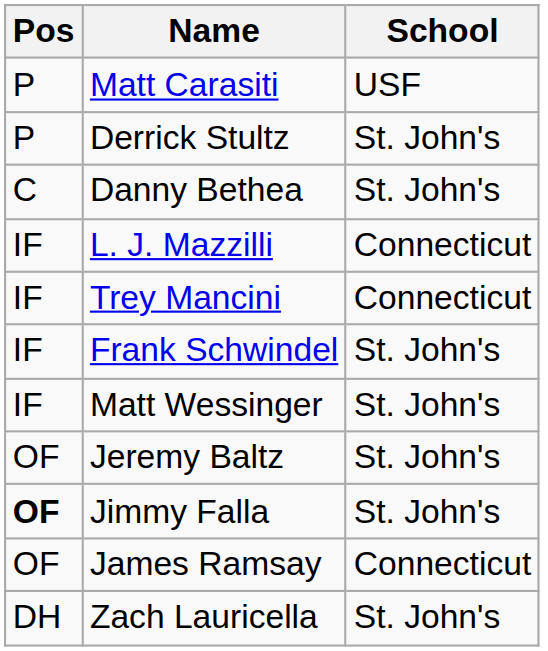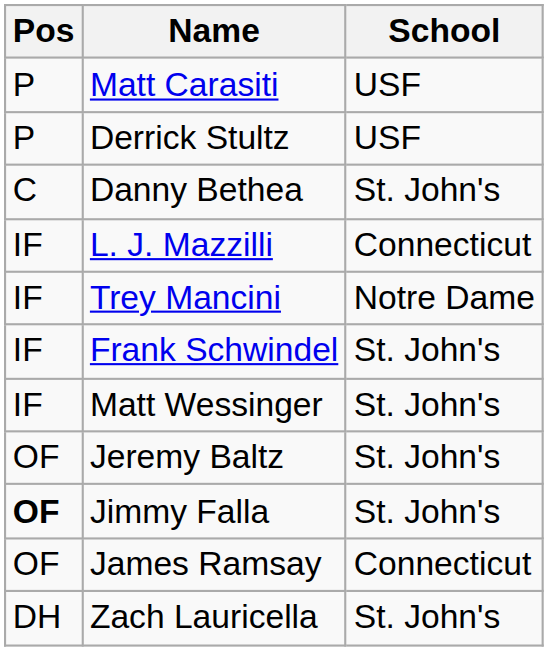 <table class=wikitable>
 <tr>
 <th>Pos</th>
 <th>Name</th>
 <th>School</th>
 </tr>
 <tr>
 <td>P</td>
 <td><a href='#'>Matt Carasiti</a></td>
 <td>USF</td>
 </tr>
 <tr>
 <td>P</td>
 <td>Derrick Stultz</td>
-<td>St. John's</td>
+<td>USF</td>
 </tr>
 <tr>
 <td>C</td>
 <td>Danny Bethea</td>
 <td>St. John's</td>
 </tr>
 <tr>
 <td>IF</td>
 <td><a href='#'>L. J. Mazzilli</a></td>
 <td>Connecticut</td>
 </tr>
 <tr>
 <td>IF</td>
 <td><a href='#'>Trey Mancini</a></td>
-<td>Connecticut</td>
+<td>Notre Dame</td>
 </tr>
 <tr>
 <td>IF</td>
 <td><a href='#'>Frank Schwindel</a></td>
 <td>St. John's</td>
 </tr>
 <tr>
 <td>IF</td>
 <td>Matt Wessinger</td>
 <td>St. John's</td>
 </tr>
 <tr>
 <td>OF</td>
 <td>Jeremy Baltz</td>
 <td>St. John's</td>
 </tr>
 <tr>
 <td><strong>OF</strong></td>
 <td>Jimmy Falla</td>
 <td>St. John's</td>
 </tr>
 <tr>
 <td>OF</td>
 <td>James Ramsay</td>
 <td>Connecticut</td>
 </tr>
 <tr>
 <td>DH</td>
 <td>Zach Lauricella</td>
 <td>St. John's</td>
 </tr>
 </table>
